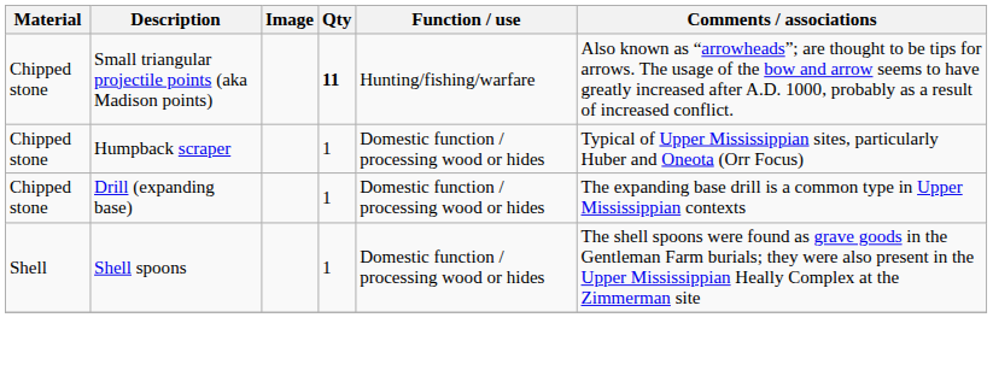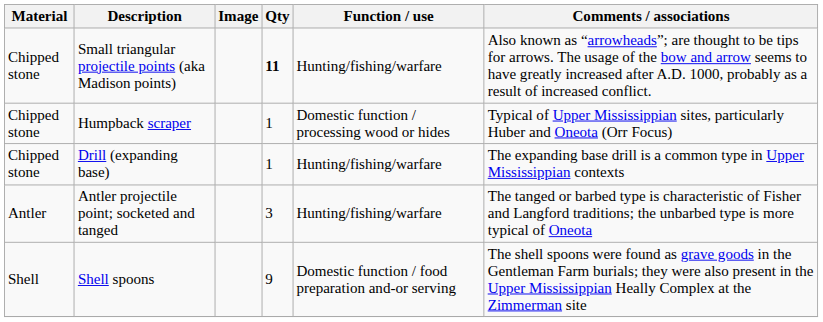 <table class="wikitable sortable" style="width:98%">
 <tr>
 <th>Material</th>
 <th>Description</th>
 <th>Image</th>
 <th>Qty</th>
 <th>Function / use</th>
 <th>Comments / associations</th>
 </tr>
 <tr>
 <td>Chipped stone</td>
 <td>Small triangular <a href='#'>projectile points</a> (aka Madison points)</td>
 <td></td>
 <td><strong>11</strong></td>
 <td>Hunting/fishing/warfare</td>
 <td>Also known as “<a href='#'>arrowheads</a>”; are thought to be tips for arrows.  The usage of the <a href='#'>bow and arrow</a> seems to have greatly increased after A.D. 1000, probably as a result of increased conflict.</td>
 </tr>
 <tr>
 <td>Chipped stone</td>
 <td>Humpback <a href='#'>scraper</a></td>
 <td></td>
 <td>1</td>
 <td>Domestic function / processing wood or hides</td>
 <td>Typical of <a href='#'>Upper Mississippian</a> sites, particularly Huber and <a href='#'>Oneota</a> (Orr Focus)</td>
 </tr>
 <tr>
 <td>Chipped stone</td>
 <td><a href='#'>Drill</a> (expanding base)</td>
 <td></td>
 <td>1</td>
-<td>Domestic function / processing wood or hides</td>
+<td>Hunting/fishing/warfare</td>
 <td>The expanding base drill is a common type in <a href='#'>Upper Mississippian</a> contexts</td>
+</tr>
+<tr>
+<td>Antler</td>
+<td>Antler projectile point; socketed and tanged</td>
+<td></td>
+<td>3</td>
+<td>Hunting/fishing/warfare</td>
+<td>The tanged or barbed type is characteristic of Fisher and Langford traditions; the unbarbed type is more typical of <a href='#'>Oneota</a></td>
 </tr>
 <tr>
 <td>Shell</td>
 <td><a href='#'>Shell</a> spoons</td>
 <td></td>
-<td>1</td>
-<td>Domestic function / processing wood or hides</td>
+<td>9</td>
+<td>Domestic function / food preparation and-or serving</td>
 <td>The shell spoons were found as <a href='#'>grave goods</a> in the Gentleman Farm burials; they were also present in the <a href='#'>Upper Mississippian</a> Heally Complex at the <a href='#'>Zimmerman</a> site</td>
 </tr>
 <tr>
 </tr>
 </table>
